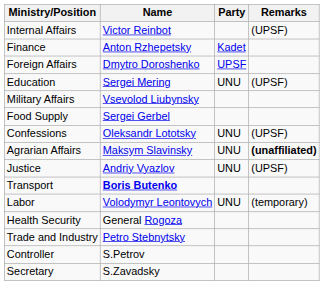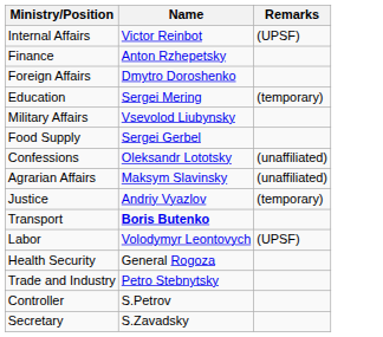 <table class="wikitable">
 <tr>
 <th>Ministry/Position</th>
 <th>Name</th>
-<th>Party</th>
 <th>Remarks</th>
 </tr>
 <tr>
 <td>Internal Affairs</td>
 <td><a href='#'>Victor Reinbot</a></td>
-<td></td>
 <td>(UPSF)</td>
 </tr>
 <tr>
 <td>Finance</td>
 <td><a href='#'>Anton Rzhepetsky</a></td>
-<td><a href='#'>Kadet</a></td>
 <td></td>
 </tr>
 <tr>
 <td>Foreign Affairs</td>
 <td><a href='#'>Dmytro Doroshenko</a></td>
-<td><a href='#'>UPSF</a></td>
 <td></td>
 </tr>
 <tr>
 <td>Education</td>
 <td><a href='#'>Sergei Mering</a></td>
-<td>UNU</td>
-<td>(UPSF)</td>
+<td>(temporary)</td>
 </tr>
 <tr>
 <td>Military Affairs</td>
 <td><a href='#'>Vsevolod Liubynsky</a></td>
-<td></td>
 <td></td>
 </tr>
 <tr>
 <td>Food Supply</td>
 <td><a href='#'>Sergei Gerbel</a></td>
 <td></td>
-<td></td>
 </tr>
 <tr>
 <td>Confessions</td>
 <td><a href='#'>Oleksandr Lototsky</a></td>
-<td>UNU</td>
-<td>(UPSF)</td>
+<td>(unaffiliated)</td>
 </tr>
 <tr>
 <td>Agrarian Affairs</td>
 <td><a href='#'>Maksym Slavinsky</a></td>
-<td>UNU</td>
-<td><strong>(unaffiliated)</strong></td>
+<td>(unaffiliated)</td>
 </tr>
 <tr>
 <td>Justice</td>
 <td><a href='#'>Andriy Vyazlov</a></td>
-<td>UNU</td>
-<td>(UPSF)</td>
+<td>(temporary)</td>
 </tr>
 <tr>
 <td>Transport</td>
 <td><strong><a href='#'>Boris Butenko</a></strong></td>
 <td></td>
-<td></td>
 </tr>
 <tr>
 <td>Labor</td>
 <td><a href='#'>Volodymyr Leontovych</a></td>
-<td>UNU</td>
-<td>(temporary)</td>
+<td>(UPSF)</td>
 </tr>
 <tr>
 <td>Health Security</td>
 <td>General <a href='#'>Rogoza</a></td>
-<td></td>
 <td></td>
 </tr>
 <tr>
 <td>Trade and Industry</td>
 <td><a href='#'>Petro Stebnytsky</a></td>
 <td></td>
-<td></td>
 </tr>
 <tr>
 <td>Controller</td>
 <td>S.Petrov</td>
-<td></td>
 <td></td>
 </tr>
 <tr>
 <td>Secretary</td>
 <td>S.Zavadsky</td>
 <td></td>
-<td></td>
 </tr>
 </table>
